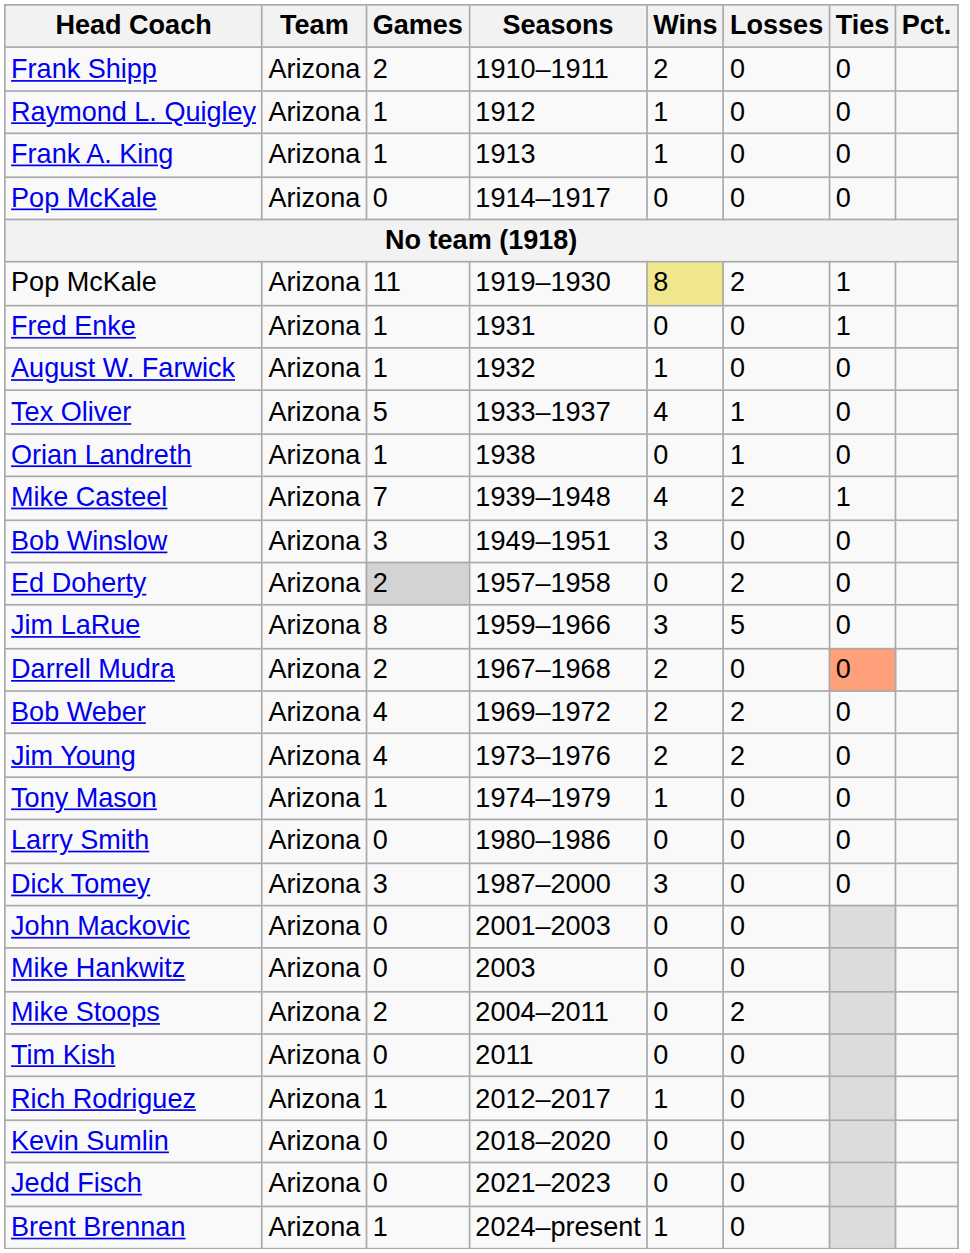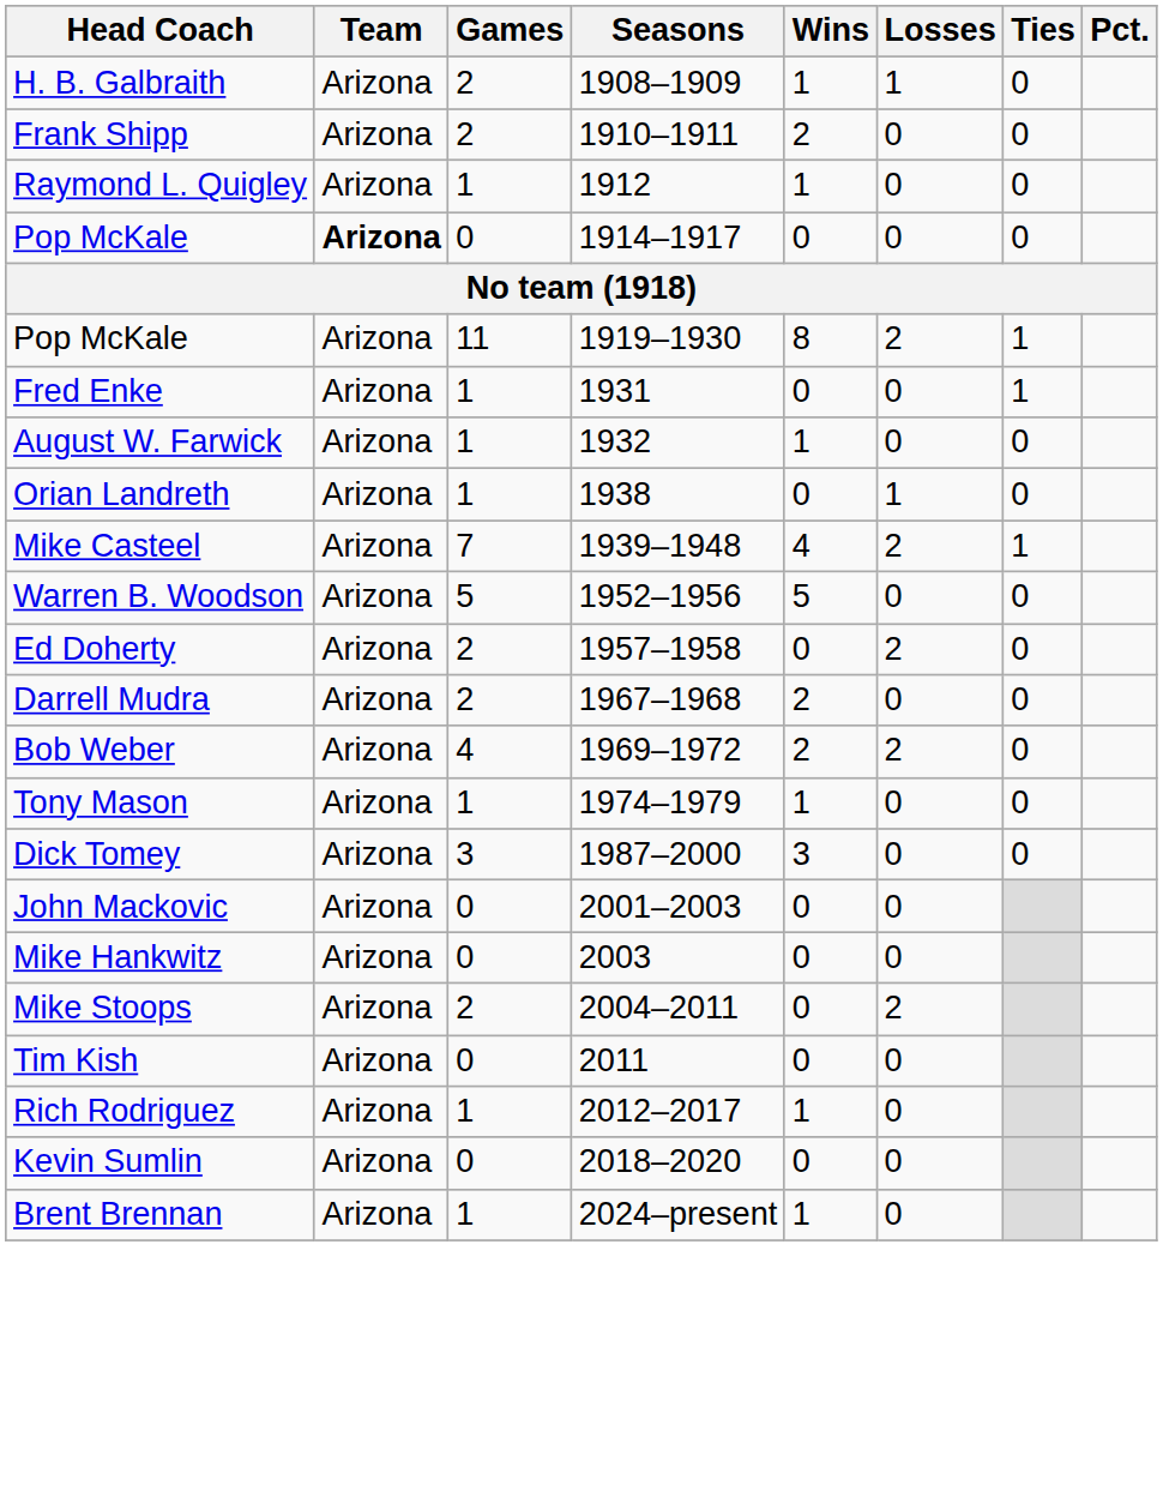 <table class="wikitable">
 <tr>
 <th>Head Coach</th>
 <th>Team</th>
 <th>Games</th>
 <th>Seasons</th>
 <th>Wins</th>
 <th>Losses</th>
 <th>Ties</th>
 <th>Pct.</th>
+</tr>
+<tr>
+<td><a href='#'>H. B. Galbraith</a></td>
+<td>Arizona</td>
+<td>2</td>
+<td>1908–1909</td>
+<td>1</td>
+<td>1</td>
+<td>0</td>
+<td></td>
 </tr>
 <tr>
 <td><a href='#'>Frank Shipp</a></td>
 <td>Arizona</td>
 <td>2</td>
 <td>1910–1911</td>
 <td>2</td>
 <td>0</td>
 <td>0</td>
 <td></td>
 </tr>
 <tr>
 <td><a href='#'>Raymond L. Quigley</a></td>
 <td>Arizona</td>
 <td>1</td>
 <td>1912</td>
 <td>1</td>
 <td>0</td>
 <td>0</td>
 <td></td>
 </tr>
 <tr>
-<td><a href='#'>Frank A. King</a></td>
-<td>Arizona</td>
-<td>1</td>
-<td>1913</td>
-<td>1</td>
-<td>0</td>
-<td>0</td>
-<td></td>
-</tr>
-<tr>
 <td><a href='#'>Pop McKale</a></td>
-<td>Arizona</td>
+<td><strong>Arizona</strong></td>
 <td>0</td>
 <td>1914–1917</td>
 <td>0</td>
 <td>0</td>
 <td>0</td>
 <td></td>
 </tr>
 <tr>
 <th colspan=8>No team (1918)</th>
 </tr>
 <tr>
 <td>Pop McKale</td>
 <td>Arizona</td>
 <td>11</td>
 <td>1919–1930</td>
-<td style="background: khaki;">8</td>
+<td>8</td>
 <td>2</td>
 <td>1</td>
 <td></td>
 </tr>
 <tr>
 <td><a href='#'>Fred Enke</a></td>
 <td>Arizona</td>
 <td>1</td>
 <td>1931</td>
 <td>0</td>
 <td>0</td>
 <td>1</td>
 <td></td>
 </tr>
 <tr>
 <td><a href='#'>August W. Farwick</a></td>
 <td>Arizona</td>
 <td>1</td>
 <td>1932</td>
 <td>1</td>
 <td>0</td>
 <td>0</td>
 <td></td>
 </tr>
 <tr>
-<td><a href='#'>Tex Oliver</a></td>
-<td>Arizona</td>
-<td>5</td>
-<td>1933–1937</td>
-<td>4</td>
-<td>1</td>
-<td>0</td>
-<td></td>
-</tr>
-<tr>
 <td><a href='#'>Orian Landreth</a></td>
 <td>Arizona</td>
 <td>1</td>
 <td>1938</td>
 <td>0</td>
 <td>1</td>
 <td>0</td>
 <td></td>
 </tr>
 <tr>
 <td><a href='#'>Mike Casteel</a></td>
 <td>Arizona</td>
 <td>7</td>
 <td>1939–1948</td>
 <td>4</td>
 <td>2</td>
 <td>1</td>
 <td></td>
 </tr>
 <tr>
-<td><a href='#'>Bob Winslow</a></td>
+<td><a href='#'>Warren B. Woodson</a></td>
 <td>Arizona</td>
-<td>3</td>
-<td>1949–1951</td>
-<td>3</td>
+<td>5</td>
+<td>1952–1956</td>
+<td>5</td>
 <td>0</td>
 <td>0</td>
 <td></td>
 </tr>
 <tr>
 <td><a href='#'>Ed Doherty</a></td>
 <td>Arizona</td>
-<td style="background: lightgrey;">2</td>
+<td>2</td>
 <td>1957–1958</td>
 <td>0</td>
 <td>2</td>
-<td>0</td>
-<td></td>
-</tr>
-<tr>
-<td><a href='#'>Jim LaRue</a></td>
-<td>Arizona</td>
-<td>8</td>
-<td>1959–1966</td>
-<td>3</td>
-<td>5</td>
 <td>0</td>
 <td></td>
 </tr>
 <tr>
 <td><a href='#'>Darrell Mudra</a></td>
 <td>Arizona</td>
 <td>2</td>
 <td>1967–1968</td>
 <td>2</td>
 <td>0</td>
-<td style="background: lightsalmon;">0</td>
+<td>0</td>
 <td></td>
 </tr>
 <tr>
 <td><a href='#'>Bob Weber</a></td>
 <td>Arizona</td>
 <td>4</td>
 <td>1969–1972</td>
 <td>2</td>
 <td>2</td>
 <td>0</td>
 <td></td>
 </tr>
 <tr>
-<td><a href='#'>Jim Young</a></td>
-<td>Arizona</td>
-<td>4</td>
-<td>1973–1976</td>
-<td>2</td>
-<td>2</td>
-<td>0</td>
-<td></td>
-</tr>
-<tr>
 <td><a href='#'>Tony Mason</a></td>
 <td>Arizona</td>
 <td>1</td>
 <td>1974–1979</td>
 <td>1</td>
-<td>0</td>
-<td>0</td>
-<td></td>
-</tr>
-<tr>
-<td><a href='#'>Larry Smith</a></td>
-<td>Arizona</td>
-<td>0</td>
-<td>1980–1986</td>
-<td>0</td>
 <td>0</td>
 <td>0</td>
 <td></td>
 </tr>
 <tr>
 <td><a href='#'>Dick Tomey</a></td>
 <td>Arizona</td>
 <td>3</td>
 <td>1987–2000</td>
 <td>3</td>
 <td>0</td>
 <td>0</td>
 <td></td>
 </tr>
 <tr>
 <td><a href='#'>John Mackovic</a></td>
 <td>Arizona</td>
 <td>0</td>
 <td>2001–2003</td>
 <td>0</td>
 <td>0</td>
 <td style="background:#DCDCDC;"> </td>
 <td></td>
 </tr>
 <tr>
 <td><a href='#'>Mike Hankwitz</a></td>
 <td>Arizona</td>
 <td>0</td>
 <td>2003</td>
 <td>0</td>
 <td>0</td>
 <td style="background:#DCDCDC;"> </td>
 <td></td>
 </tr>
 <tr>
 <td><a href='#'>Mike Stoops</a></td>
 <td>Arizona</td>
 <td>2</td>
 <td>2004–2011</td>
 <td>0</td>
 <td>2</td>
 <td style="background:#DCDCDC;"> </td>
 <td></td>
 </tr>
 <tr>
 <td><a href='#'>Tim Kish</a></td>
 <td>Arizona</td>
 <td>0</td>
 <td>2011</td>
 <td>0</td>
 <td>0</td>
 <td style="background:#DCDCDC;"> </td>
 <td></td>
 </tr>
 <tr>
 <td><a href='#'>Rich Rodriguez</a></td>
 <td>Arizona</td>
 <td>1</td>
 <td>2012–2017</td>
 <td>1</td>
 <td>0</td>
 <td style="background:#DCDCDC;"> </td>
 <td></td>
 </tr>
 <tr>
 <td><a href='#'>Kevin Sumlin</a></td>
 <td>Arizona</td>
 <td>0</td>
 <td>2018–2020</td>
 <td>0</td>
 <td>0</td>
 <td style="background:#DCDCDC;"> </td>
 <td></td>
 </tr>
 <tr>
-<td><a href='#'>Jedd Fisch</a></td>
-<td>Arizona</td>
-<td>0</td>
-<td>2021–2023</td>
-<td>0</td>
-<td>0</td>
-<td style="background:#DCDCDC;"> </td>
-<td></td>
-</tr>
-<tr>
 <td><a href='#'>Brent Brennan</a></td>
 <td>Arizona</td>
 <td>1</td>
 <td>2024–present</td>
 <td>1</td>
 <td>0</td>
 <td style="background:#DCDCDC;"> </td>
 <td></td>
 </tr>
 </table>
